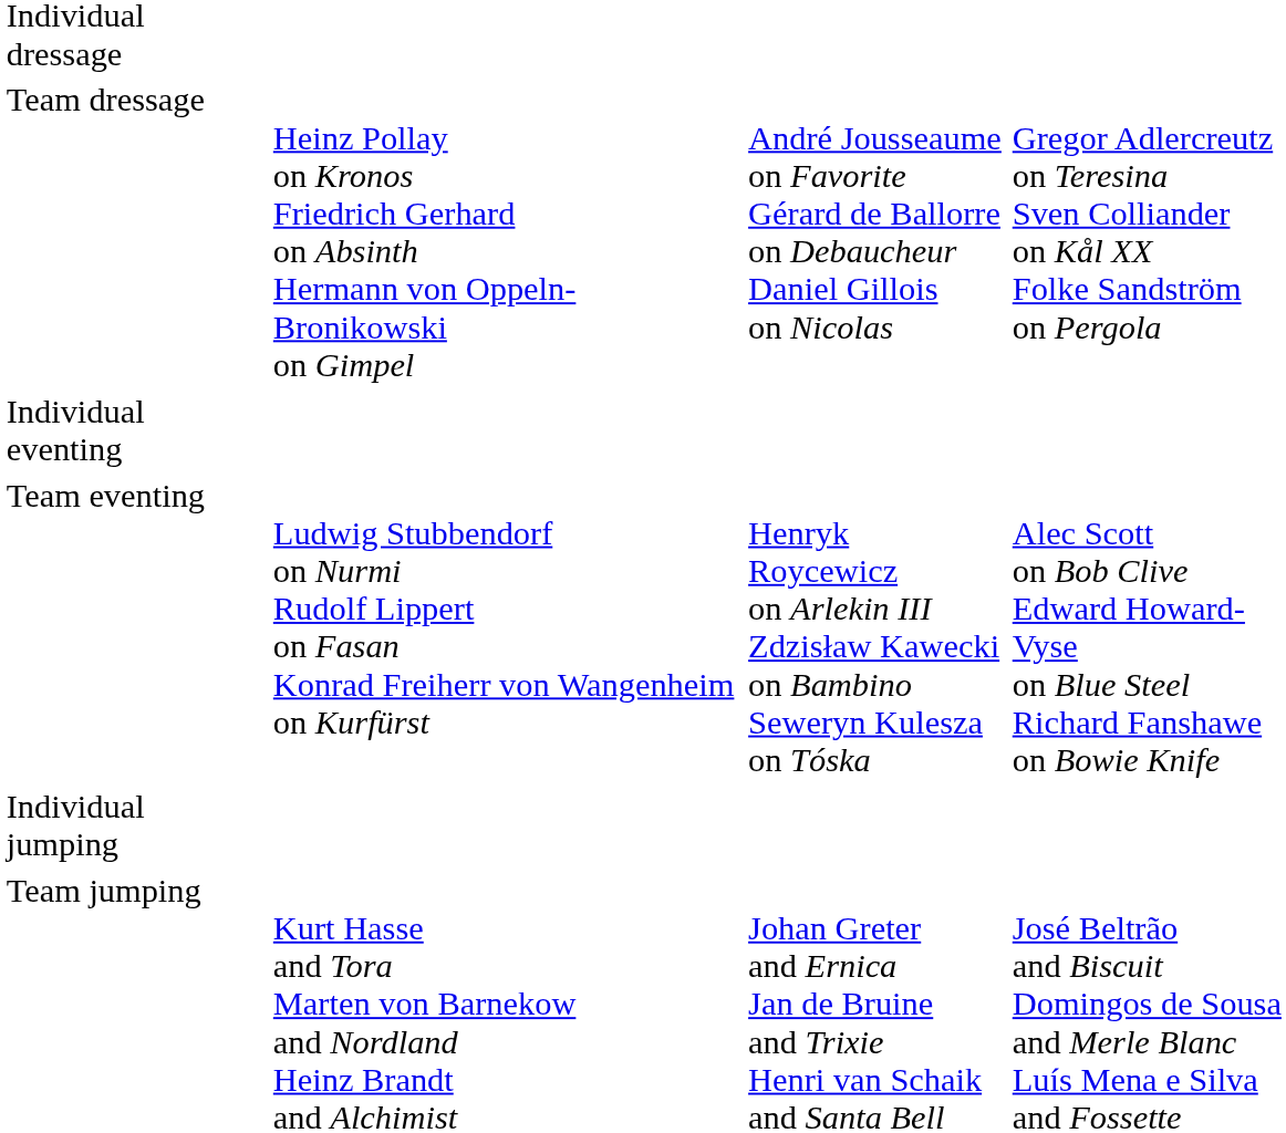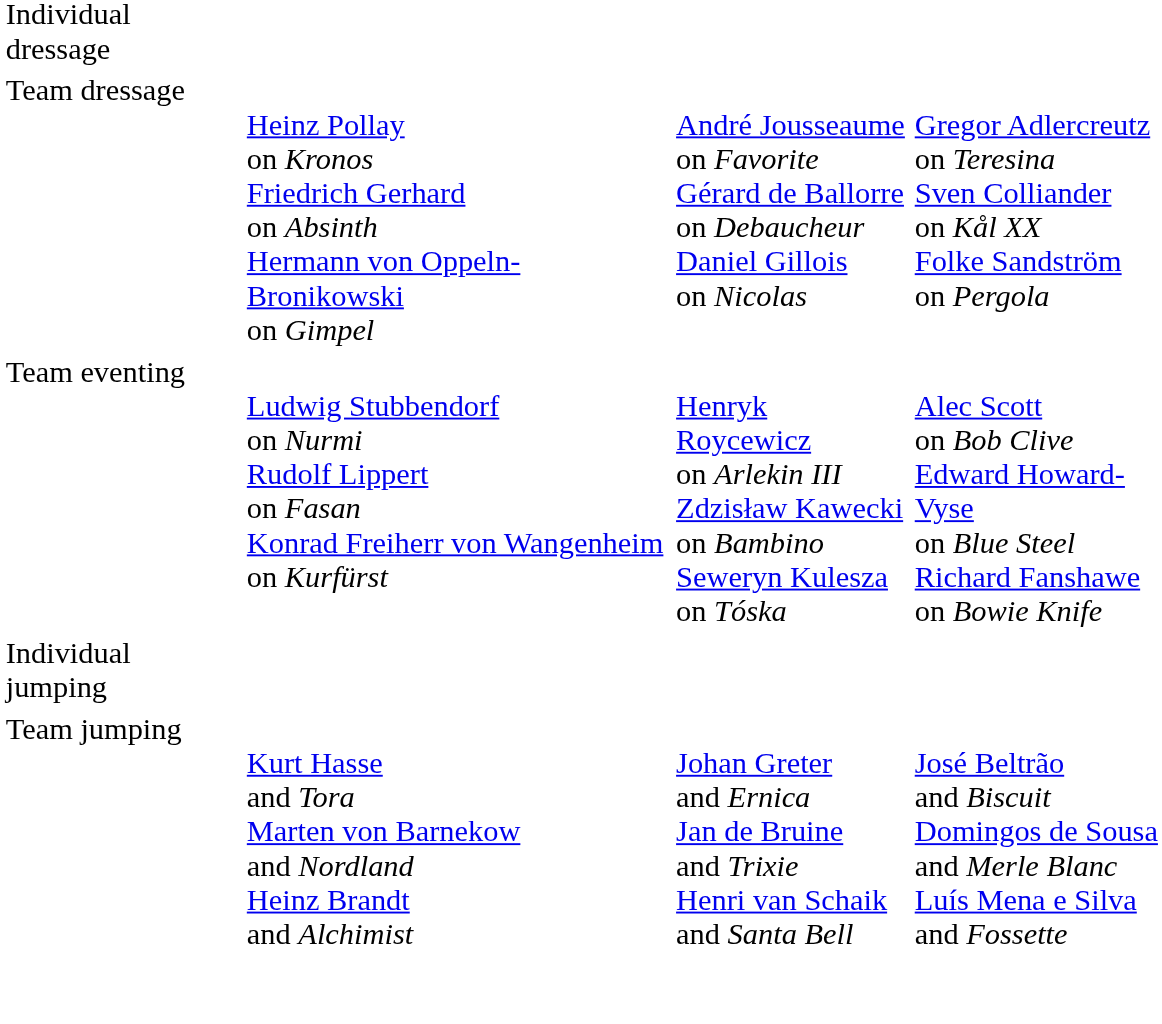 <table>
 <tr valign="top">
 <td>Individual dressage<br></td>
 <td></td>
 <td></td>
 <td></td>
 </tr>
 <tr valign="top">
 <td>Team dressage<br></td>
 <td valign=top><br><a href='#'>Heinz Pollay</a> <br> on <em>Kronos</em> <br> <a href='#'>Friedrich Gerhard</a> <br> on <em>Absinth</em> <br> <a href='#'>Hermann von Oppeln-Bronikowski</a> <br> on <em>Gimpel</em></td>
 <td valign=top><br><a href='#'>André Jousseaume</a> <br> on <em>Favorite</em> <br><a href='#'>Gérard de Ballorre</a> <br> on <em>Debaucheur</em> <br> <a href='#'>Daniel Gillois</a> <br> on <em>Nicolas</em></td>
 <td valign=top><br><a href='#'>Gregor Adlercreutz</a> <br> on <em>Teresina</em> <br> <a href='#'>Sven Colliander</a> <br> on <em>Kål XX</em> <br> <a href='#'>Folke Sandström</a> <br> on <em>Pergola</em></td>
-</tr>
-<tr valign="top">
-<td>Individual eventing<br></td>
-<td></td>
-<td></td>
-<td></td>
 </tr>
 <tr valign="top">
 <td>Team eventing<br></td>
 <td><br> <a href='#'>Ludwig Stubbendorf</a> <br> on <em>Nurmi</em> <br> <a href='#'>Rudolf Lippert</a> <br> on <em>Fasan</em> <br> <a href='#'>Konrad Freiherr von Wangenheim</a> <br> on <em>Kurfürst</em></td>
 <td><br> <a href='#'>Henryk Roycewicz</a> <br> on <em>Arlekin III</em> <br> <a href='#'>Zdzisław Kawecki</a> <br> on <em>Bambino</em> <br> <a href='#'>Seweryn Kulesza</a> <br> on <em>Tóska</em></td>
 <td><br> <a href='#'>Alec Scott</a> <br> on <em>Bob Clive</em> <br> <a href='#'>Edward Howard-Vyse</a> <br> on <em>Blue Steel</em> <br> <a href='#'>Richard Fanshawe</a> <br> on <em>Bowie Knife</em></td>
 </tr>
 <tr valign="top">
 <td>Individual jumping<br></td>
 <td></td>
 <td></td>
 <td></td>
 </tr>
 <tr valign="top">
 <td>Team jumping<br></td>
 <td valign=top><br> <a href='#'>Kurt Hasse</a> <br> and <em>Tora</em> <br> <a href='#'>Marten von Barnekow</a> <br> and <em>Nordland</em> <br> <a href='#'>Heinz Brandt</a> <br> and <em>Alchimist</em></td>
 <td valign=top><br> <a href='#'>Johan Greter</a> <br> and <em>Ernica</em> <br> <a href='#'>Jan de Bruine</a> <br> and <em>Trixie</em> <br> <a href='#'>Henri van Schaik</a> <br> and <em>Santa Bell</em></td>
 <td valign=top><br> <a href='#'>José Beltrão</a> <br> and <em>Biscuit</em> <br> <a href='#'>Domingos de Sousa</a> <br> and <em>Merle Blanc</em> <br> <a href='#'>Luís Mena e Silva</a> <br> and <em>Fossette</em></td>
 </tr>
 <tr>
 </tr>
 </table>
